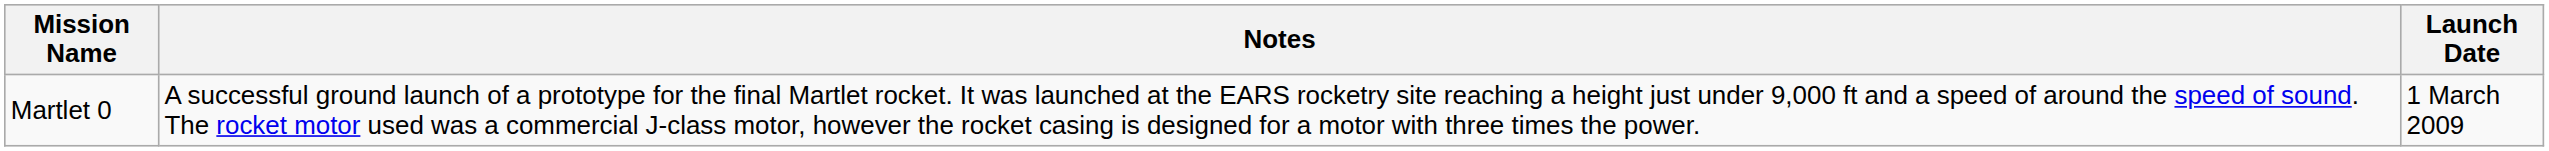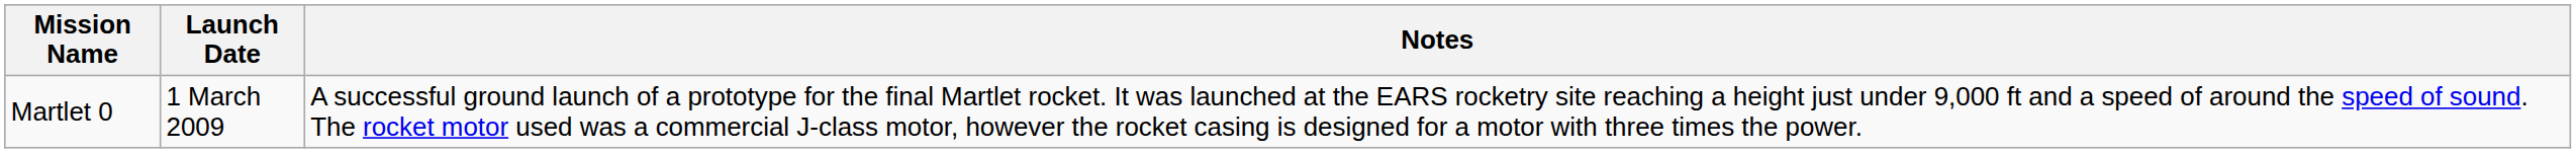 <table class="wikitable">
 <tr>
 <th>Mission Name</th>
+<th>Launch Date</th>
 <th>Notes</th>
-<th>Launch Date</th>
 </tr>
 <tr>
 <td>Martlet 0</td>
+<td>1 March 2009</td>
 <td>A successful ground launch of a prototype for the final Martlet rocket. It was launched at the EARS rocketry site reaching a height just under 9,000 ft and a speed of around the <a href='#'>speed of sound</a>. The <a href='#'>rocket motor</a> used was a commercial J-class motor, however the rocket casing is designed for a motor with three times the power.</td>
-<td>1 March 2009</td>
 </tr>
 </table>
